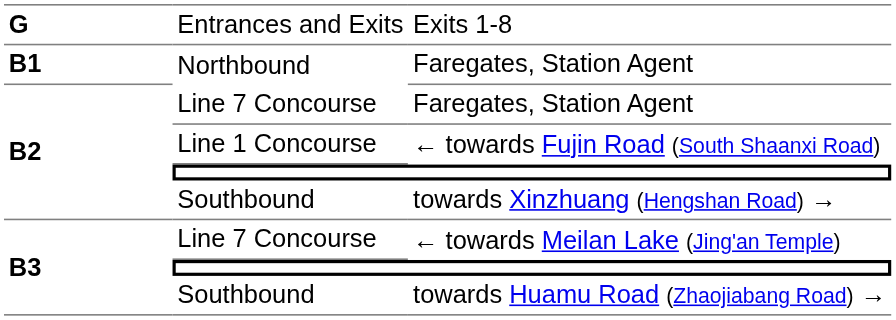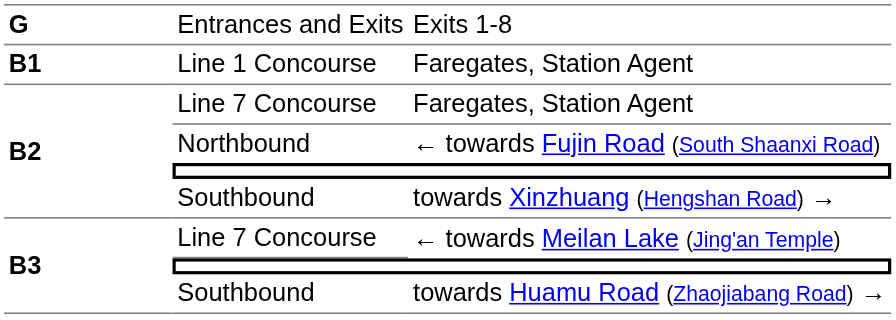 <table cellspacing=0 cellpadding=3>
 <tr>
 <td style="border-top:solid 1px gray;border-bottom:solid 1px gray;" width=100><strong>G</strong></td>
 <td style="border-top:solid 1px gray;border-bottom:solid 1px gray;">Entrances and Exits</td>
 <td style="border-top:solid 1px gray;border-bottom:solid 1px gray;">Exits 1-8</td>
 </tr>
 <tr>
 <td style="border-bottom:solid 1px gray;"><strong>B1</strong></td>
-<td>Northbound</td>
+<td style="border-bottom:solid 1px gray;">Line 1 Concourse</td>
 <td style="border-bottom:solid 1px gray;">Faregates, Station Agent</td>
 </tr>
 <tr>
 <td style="border-bottom:solid 1px gray;" rowspan=4><strong>B2</strong></td>
 <td style="border-bottom:solid 1px gray;">Line 7 Concourse</td>
 <td style="border-bottom:solid 1px gray;">Faregates, Station Agent</td>
 </tr>
 <tr>
-<td style="border-bottom:solid 1px gray;">Line 1 Concourse</td>
+<td>Northbound</td>
 <td>←  towards <a href='#'>Fujin Road</a> <small>(<a href='#'>South Shaanxi Road</a>)</small></td>
 </tr>
 <tr>
 <td style="border-right:solid 2px black;border-left:solid 2px black;border-top:solid 2px black;border-bottom:solid 2px black;" colspan=2></td>
 </tr>
 <tr>
 <td style="border-bottom:solid 1px gray;">Southbound</td>
 <td style="border-bottom:solid 1px gray;">  towards <a href='#'>Xinzhuang</a> <small>(<a href='#'>Hengshan Road</a>)</small> →</td>
 </tr>
 <tr>
 <td style="border-bottom:solid 1px gray;" rowspan=3><strong>B3</strong></td>
 <td style="border-bottom:solid 1px gray;">Line 7 Concourse</td>
 <td>←  towards <a href='#'>Meilan Lake</a> <small>(<a href='#'>Jing'an Temple</a>)</small></td>
 </tr>
 <tr>
 <td style="border-right:solid 2px black;border-left:solid 2px black;border-top:solid 2px black;border-bottom:solid 2px black;" colspan=2></td>
 </tr>
 <tr>
 <td style="border-bottom:solid 1px gray;">Southbound</td>
 <td style="border-bottom:solid 1px gray;">  towards <a href='#'>Huamu Road</a> <small>(<a href='#'>Zhaojiabang Road</a>)</small> →</td>
 </tr>
 </table>
